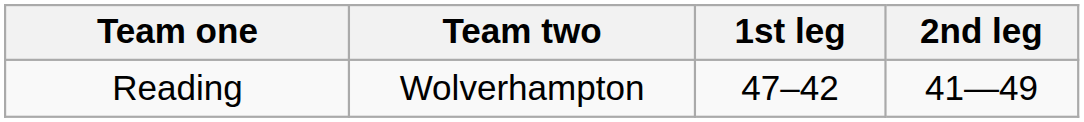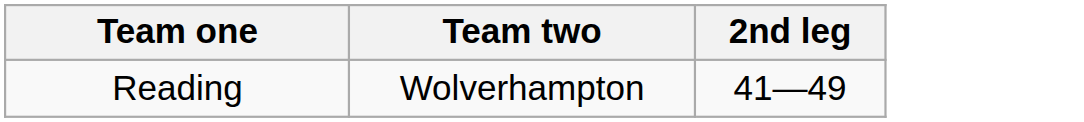 <table class="wikitable" style="text-align: center">
 <tr>
 <th width=150>Team one</th>
 <th width=150>Team two</th>
-<th width=80>1st leg</th>
 <th width=80>2nd leg</th>
 </tr>
 <tr>
 <td>Reading</td>
 <td>Wolverhampton</td>
-<td>47–42</td>
 <td>41—49</td>
 </tr>
 </table>
